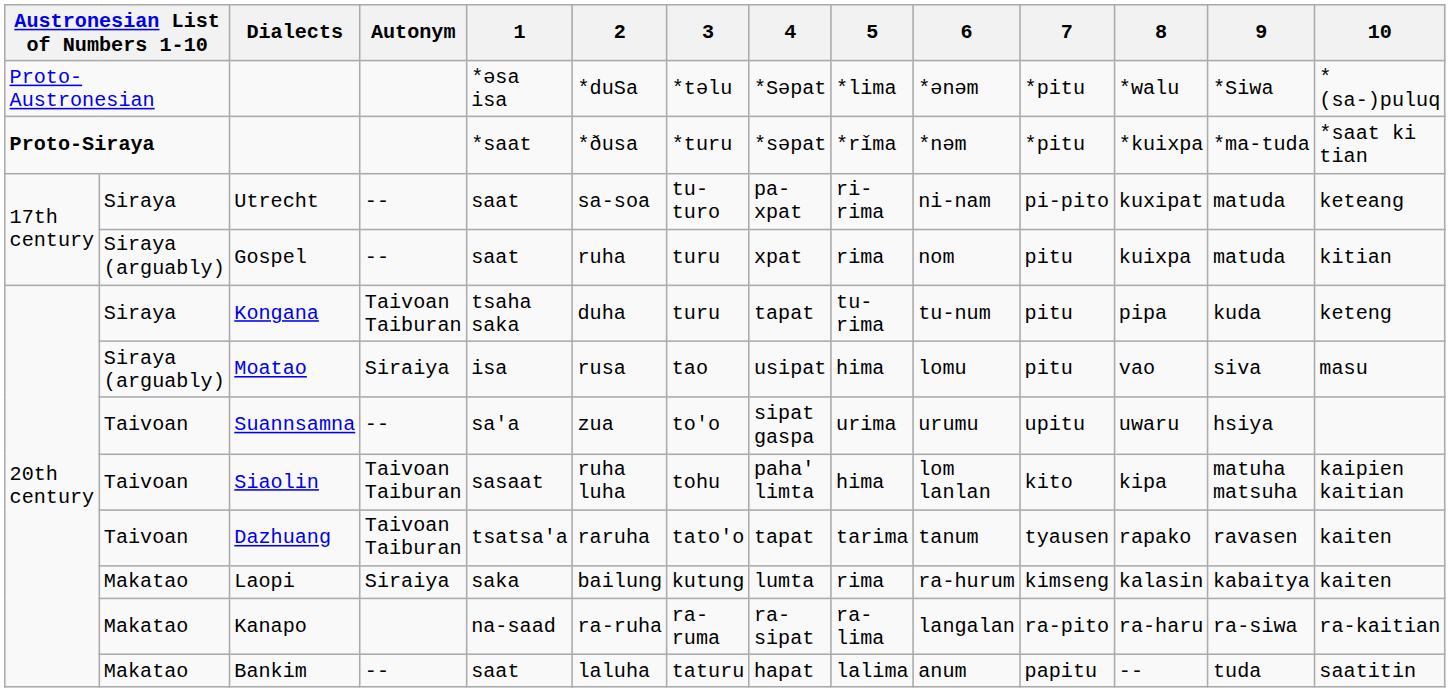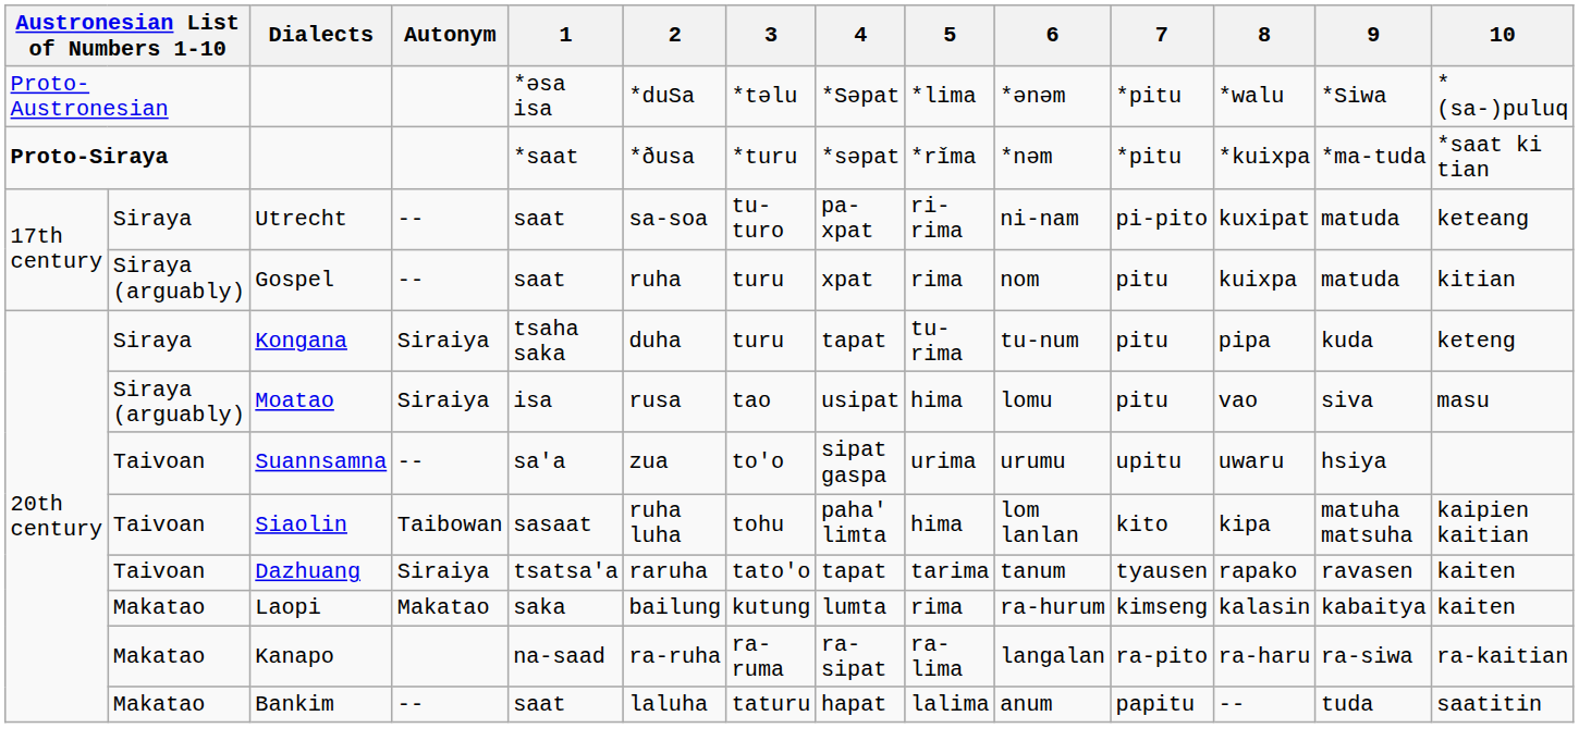 <table class="wikitable">
 <tr>
 <th colspan="2"><a href='#'>Austronesian</a> List of Numbers 1-10</th>
 <th>Dialects</th>
 <th>Autonym</th>
 <th>1</th>
 <th>2</th>
 <th>3</th>
 <th>4</th>
 <th>5</th>
 <th>6</th>
 <th>7</th>
 <th>8</th>
 <th>9</th>
 <th>10</th>
 </tr>
 <tr>
 <td colspan="2"><a href='#'>Proto-Austronesian</a></td>
 <td></td>
 <td></td>
 <td>*əsa<br>isa</td>
 <td>*duSa</td>
 <td>*təlu</td>
 <td>*Səpat</td>
 <td>*lima</td>
 <td>*ənəm</td>
 <td>*pitu</td>
 <td>*walu</td>
 <td>*Siwa</td>
 <td>*(sa-)puluq</td>
 </tr>
 <tr>
 <td colspan="2"><strong>Proto-Siraya</strong></td>
 <td></td>
 <td></td>
 <td>*saat</td>
 <td>*ðusa</td>
 <td>*turu</td>
 <td>*səpat</td>
 <td>*rǐma</td>
 <td>*nəm</td>
 <td>*pitu</td>
 <td>*kuixpa</td>
 <td>*ma-tuda</td>
 <td>*saat ki tian</td>
 </tr>
 <tr>
 <td rowspan="2">17th century</td>
 <td>Siraya</td>
 <td>Utrecht</td>
 <td>--</td>
 <td>saat</td>
 <td>sa-soa</td>
 <td>tu-turo</td>
 <td>pa-xpat</td>
 <td>ri-rima</td>
 <td>ni-nam</td>
 <td>pi-pito</td>
 <td>kuxipat</td>
 <td>matuda</td>
 <td>keteang</td>
 </tr>
 <tr>
 <td>Siraya (arguably)</td>
 <td>Gospel</td>
 <td>--</td>
 <td>saat</td>
 <td>ruha</td>
 <td>turu</td>
 <td>xpat</td>
 <td>rima</td>
 <td>nom</td>
 <td>pitu</td>
 <td>kuixpa</td>
 <td>matuda</td>
 <td>kitian</td>
 </tr>
 <tr>
 <td rowspan="8">20th century</td>
 <td>Siraya</td>
 <td><a href='#'>Kongana</a></td>
-<td>Taivoan<br>Taiburan</td>
+<td>Siraiya</td>
 <td>tsaha<br>saka</td>
 <td>duha</td>
 <td>turu</td>
 <td>tapat</td>
 <td>tu-rima</td>
 <td>tu-num</td>
 <td>pitu</td>
 <td>pipa</td>
 <td>kuda</td>
 <td>keteng</td>
 </tr>
 <tr>
 <td>Siraya (arguably)</td>
 <td><a href='#'>Moatao</a></td>
 <td>Siraiya</td>
 <td>isa</td>
 <td>rusa</td>
 <td>tao</td>
 <td>usipat</td>
 <td>hima</td>
 <td>lomu</td>
 <td>pitu</td>
 <td>vao</td>
 <td>siva</td>
 <td>masu</td>
 </tr>
 <tr>
 <td>Taivoan</td>
 <td><a href='#'>Suannsamna</a></td>
 <td>--</td>
 <td>sa'a</td>
 <td>zua</td>
 <td>to'o</td>
 <td>sipat<br>gaspa</td>
 <td>urima</td>
 <td>urumu</td>
 <td>upitu</td>
 <td>uwaru</td>
 <td>hsiya</td>
 <td></td>
 </tr>
 <tr>
 <td>Taivoan</td>
 <td><a href='#'>Siaolin</a></td>
-<td>Taivoan<br>Taiburan</td>
+<td>Taibowan</td>
 <td>sasaat</td>
 <td>ruha<br>luha</td>
 <td>tohu</td>
 <td>paha'<br>limta</td>
 <td>hima</td>
 <td>lom<br>lanlan</td>
 <td>kito</td>
 <td>kipa</td>
 <td>matuha<br>matsuha</td>
 <td>kaipien<br>kaitian</td>
 </tr>
 <tr>
 <td>Taivoan</td>
 <td><a href='#'>Dazhuang</a></td>
-<td>Taivoan<br>Taiburan</td>
+<td>Siraiya</td>
 <td>tsatsa'a</td>
 <td>raruha</td>
 <td>tato'o</td>
 <td>tapat</td>
 <td>tarima</td>
 <td>tanum</td>
 <td>tyausen</td>
 <td>rapako</td>
 <td>ravasen</td>
 <td>kaiten</td>
 </tr>
 <tr>
 <td>Makatao</td>
 <td>Laopi</td>
-<td>Siraiya</td>
+<td>Makatao</td>
 <td>saka</td>
 <td>bailung</td>
 <td>kutung</td>
 <td>lumta</td>
 <td>rima</td>
 <td>ra-hurum</td>
 <td>kimseng</td>
 <td>kalasin</td>
 <td>kabaitya</td>
 <td>kaiten</td>
 </tr>
 <tr>
 <td>Makatao</td>
 <td>Kanapo</td>
 <td></td>
 <td>na-saad</td>
 <td>ra-ruha</td>
 <td>ra-ruma</td>
 <td>ra-sipat</td>
 <td>ra-lima</td>
 <td>langalan</td>
 <td>ra-pito</td>
 <td>ra-haru</td>
 <td>ra-siwa</td>
 <td>ra-kaitian</td>
 </tr>
 <tr>
 <td>Makatao</td>
 <td>Bankim</td>
 <td>--</td>
 <td>saat</td>
 <td>laluha</td>
 <td>taturu</td>
 <td>hapat</td>
 <td>lalima</td>
 <td>anum</td>
 <td>papitu</td>
 <td>--</td>
 <td>tuda</td>
 <td>saatitin</td>
 </tr>
 </table>
